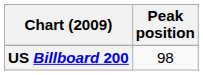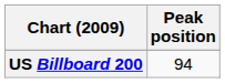 <table class="wikitable sortable plainrowheaders" style="text-align:center">
 <tr>
 <th scope="col">Chart (2009)</th>
 <th scope="col">Peak<br>position</th>
 </tr>
 <tr>
 </tr>
 <tr>
 </tr>
 <tr>
 </tr>
 <tr>
 </tr>
 <tr>
 </tr>
 <tr>
 </tr>
 <tr>
 </tr>
 <tr>
 <th scope="row">US <a href='#'><em>Billboard</em> 200</a></th>
-<td>98</td>
+<td>94</td>
 </tr>
 </table>
